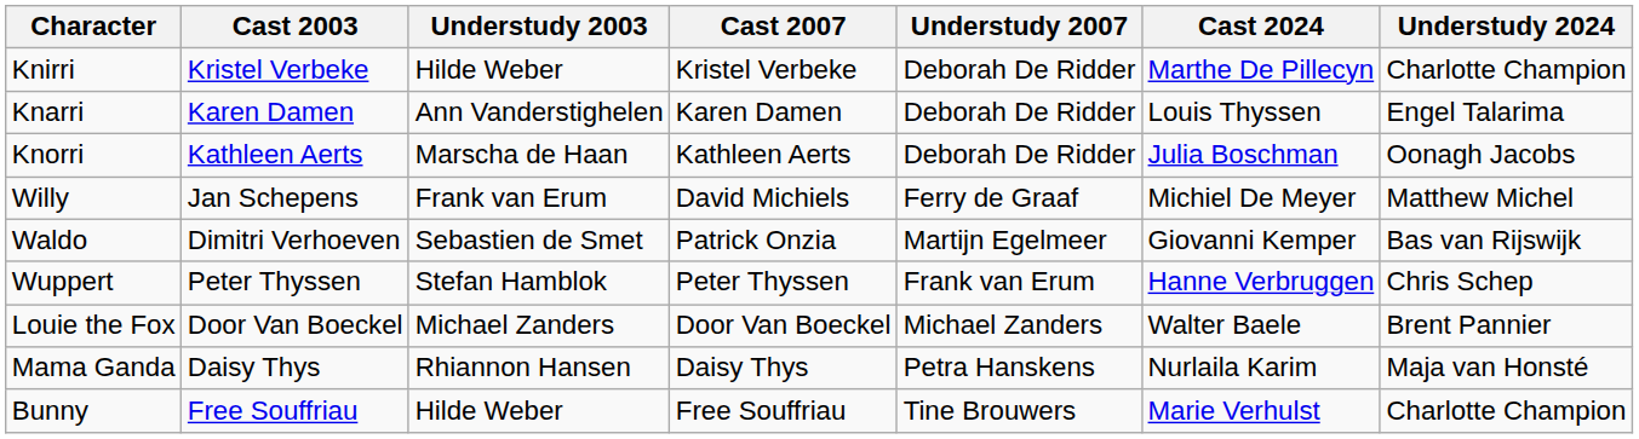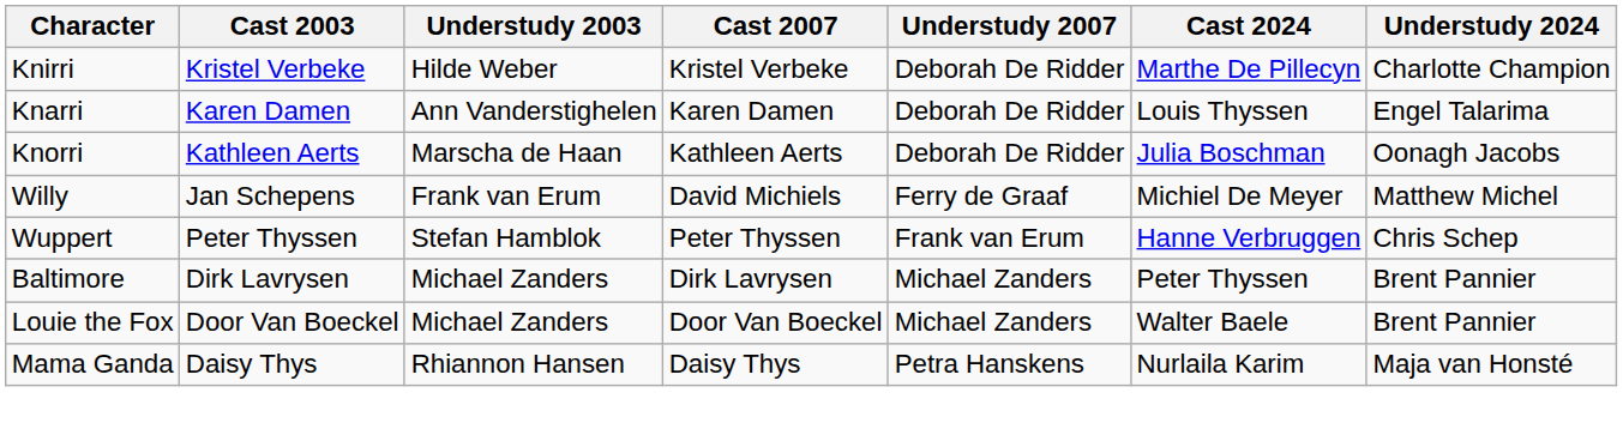 <table class="wikitable">
 <tr>
 <th>Character</th>
 <th>Cast 2003</th>
 <th>Understudy 2003</th>
 <th>Cast 2007</th>
 <th>Understudy 2007</th>
 <th>Cast 2024</th>
 <th>Understudy 2024</th>
 </tr>
 <tr>
 <td>Knirri</td>
 <td><a href='#'>Kristel Verbeke</a></td>
 <td>Hilde Weber</td>
 <td>Kristel Verbeke</td>
 <td>Deborah De Ridder</td>
 <td><a href='#'>Marthe De Pillecyn</a></td>
 <td>Charlotte Champion</td>
 </tr>
 <tr>
 <td>Knarri</td>
 <td><a href='#'>Karen Damen</a></td>
 <td>Ann Vanderstighelen</td>
 <td>Karen Damen</td>
 <td>Deborah De Ridder</td>
 <td>Louis Thyssen</td>
 <td>Engel Talarima</td>
 </tr>
 <tr>
 <td>Knorri</td>
 <td><a href='#'>Kathleen Aerts</a></td>
 <td>Marscha de Haan</td>
 <td>Kathleen Aerts</td>
 <td>Deborah De Ridder</td>
 <td><a href='#'>Julia Boschman</a></td>
 <td>Oonagh Jacobs</td>
 </tr>
 <tr>
 <td>Willy</td>
 <td>Jan Schepens</td>
 <td>Frank van Erum</td>
 <td>David Michiels</td>
 <td>Ferry de Graaf</td>
 <td>Michiel De Meyer</td>
 <td>Matthew Michel</td>
 </tr>
 <tr>
-<td>Waldo</td>
-<td>Dimitri Verhoeven</td>
-<td>Sebastien de Smet</td>
-<td>Patrick Onzia</td>
-<td>Martijn Egelmeer</td>
-<td>Giovanni Kemper</td>
-<td>Bas van Rijswijk</td>
-</tr>
-<tr>
 <td>Wuppert</td>
 <td>Peter Thyssen</td>
 <td>Stefan Hamblok</td>
 <td>Peter Thyssen</td>
 <td>Frank van Erum</td>
 <td><a href='#'>Hanne Verbruggen</a></td>
 <td>Chris Schep</td>
+</tr>
+<tr>
+<td>Baltimore</td>
+<td>Dirk Lavrysen</td>
+<td>Michael Zanders</td>
+<td>Dirk Lavrysen</td>
+<td>Michael Zanders</td>
+<td>Peter Thyssen</td>
+<td>Brent Pannier</td>
 </tr>
 <tr>
 <td>Louie the Fox</td>
 <td>Door Van Boeckel</td>
 <td>Michael Zanders</td>
 <td>Door Van Boeckel</td>
 <td>Michael Zanders</td>
 <td>Walter Baele</td>
 <td>Brent Pannier</td>
 </tr>
 <tr>
 <td>Mama Ganda</td>
 <td>Daisy Thys</td>
 <td>Rhiannon Hansen</td>
 <td>Daisy Thys</td>
 <td>Petra Hanskens</td>
 <td>Nurlaila Karim</td>
 <td>Maja van Honsté</td>
 </tr>
-<tr>
-<td>Bunny</td>
-<td><a href='#'>Free Souffriau</a></td>
-<td>Hilde Weber</td>
-<td>Free Souffriau</td>
-<td>Tine Brouwers</td>
-<td><a href='#'>Marie Verhulst</a></td>
-<td>Charlotte Champion</td>
-</tr>
 </table>
